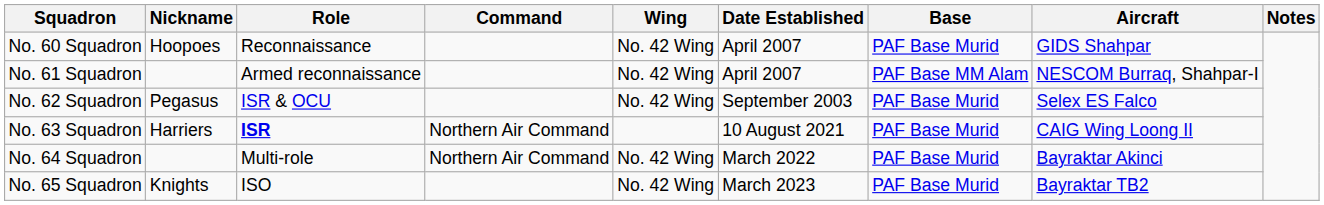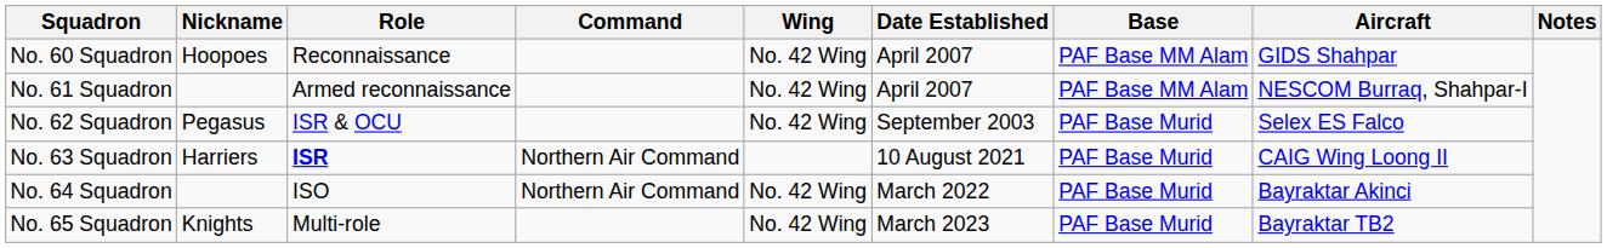 <table class="wikitable sortable">
 <tr>
 <th>Squadron</th>
 <th>Nickname</th>
 <th>Role</th>
 <th>Command</th>
 <th>Wing</th>
 <th>Date Established</th>
 <th>Base</th>
 <th>Aircraft</th>
 <th>Notes</th>
 </tr>
 <tr>
 <td>No. 60 Squadron</td>
 <td>Hoopoes</td>
 <td>Reconnaissance</td>
 <td></td>
 <td>No. 42 Wing</td>
 <td>April 2007</td>
-<td><a href='#'>PAF Base Murid</a></td>
+<td><a href='#'>PAF Base MM Alam</a></td>
 <td><a href='#'>GIDS Shahpar</a></td>
 <td rowspan="6"></td>
 </tr>
 <tr>
 <td>No. 61 Squadron</td>
 <td></td>
 <td>Armed reconnaissance</td>
 <td></td>
 <td>No. 42 Wing</td>
 <td>April 2007</td>
 <td><a href='#'>PAF Base MM Alam</a></td>
 <td><a href='#'>NESCOM Burraq</a>, Shahpar-I</td>
 </tr>
 <tr>
 <td>No. 62 Squadron</td>
 <td>Pegasus</td>
 <td><a href='#'>ISR</a> & <a href='#'>OCU</a></td>
 <td></td>
 <td>No. 42 Wing</td>
 <td>September 2003</td>
 <td><a href='#'>PAF Base Murid</a></td>
 <td><a href='#'>Selex ES Falco</a></td>
 </tr>
 <tr>
 <td>No. 63 Squadron</td>
 <td>Harriers</td>
 <td><strong><a href='#'>ISR</a></strong></td>
 <td>Northern Air Command</td>
 <td></td>
 <td>10 August 2021</td>
 <td><a href='#'>PAF Base Murid</a></td>
 <td><a href='#'>CAIG Wing Loong II</a></td>
 </tr>
 <tr>
 <td>No. 64 Squadron</td>
 <td></td>
-<td>Multi-role</td>
+<td>ISO</td>
 <td>Northern Air Command</td>
 <td>No. 42 Wing</td>
 <td>March 2022</td>
 <td><a href='#'>PAF Base Murid</a></td>
 <td><a href='#'>Bayraktar Akinci</a></td>
 </tr>
 <tr>
 <td>No. 65 Squadron</td>
 <td>Knights</td>
-<td>ISO</td>
+<td>Multi-role</td>
 <td></td>
 <td>No. 42 Wing</td>
 <td>March 2023</td>
 <td><a href='#'>PAF Base Murid</a></td>
 <td><a href='#'>Bayraktar TB2</a></td>
 </tr>
 </table>
